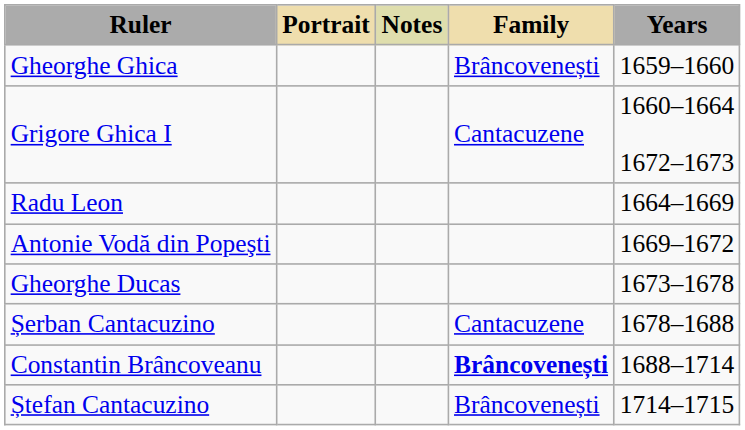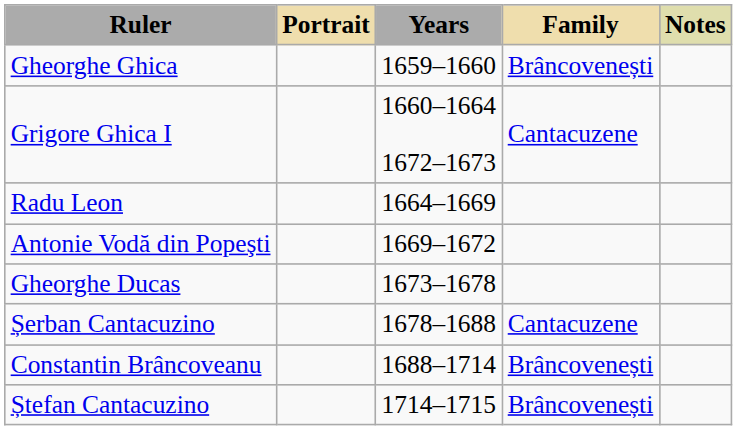 <table class="wikitable sortable">
 <tr>
 <th style=background:#ababab;>Ruler</th>
 <th style=background:#efdead;>Portrait</th>
+<th style=background:#ababab;>Years</th>
+<th style=background:#efdead;>Family</th>
 <th style=background:#dfdead;>Notes</th>
-<th style=background:#efdead;>Family</th>
-<th style=background:#ababab;>Years</th>
 </tr>
 <tr>
 <td><a href='#'>Gheorghe Ghica</a></td>
 <td></td>
+<td>1659–1660</td>
+<td><a href='#'>Brâncovenești</a></td>
 <td></td>
-<td><a href='#'>Brâncovenești</a></td>
-<td>1659–1660</td>
 </tr>
 <tr>
 <td><a href='#'>Grigore Ghica I</a></td>
 <td></td>
+<td>1660–1664<br><br>1672–1673</td>
+<td><a href='#'>Cantacuzene</a></td>
 <td></td>
-<td><a href='#'>Cantacuzene</a></td>
-<td>1660–1664<br><br>1672–1673</td>
 </tr>
 <tr>
 <td><a href='#'>Radu Leon</a></td>
 <td></td>
+<td>1664–1669</td>
 <td></td>
 <td></td>
-<td>1664–1669</td>
 </tr>
 <tr>
 <td><a href='#'>Antonie Vodă din Popeşti</a></td>
 <td></td>
+<td>1669–1672</td>
 <td></td>
 <td></td>
-<td>1669–1672</td>
 </tr>
 <tr>
 <td><a href='#'>Gheorghe Ducas</a></td>
 <td></td>
+<td>1673–1678</td>
 <td></td>
 <td></td>
-<td>1673–1678</td>
 </tr>
 <tr>
 <td><a href='#'>Șerban Cantacuzino</a></td>
 <td></td>
+<td>1678–1688</td>
+<td><a href='#'>Cantacuzene</a></td>
 <td></td>
-<td><a href='#'>Cantacuzene</a></td>
-<td>1678–1688</td>
 </tr>
 <tr>
 <td><a href='#'>Constantin Brâncoveanu</a></td>
 <td></td>
+<td>1688–1714</td>
+<td><a href='#'>Brâncovenești</a></td>
 <td></td>
-<td><strong><a href='#'>Brâncovenești</a></strong></td>
-<td>1688–1714</td>
 </tr>
 <tr>
 <td><a href='#'>Ștefan Cantacuzino</a></td>
 <td></td>
+<td>1714–1715</td>
+<td><a href='#'>Brâncovenești</a></td>
 <td></td>
-<td><a href='#'>Brâncovenești</a></td>
-<td>1714–1715</td>
 </tr>
 </table>
